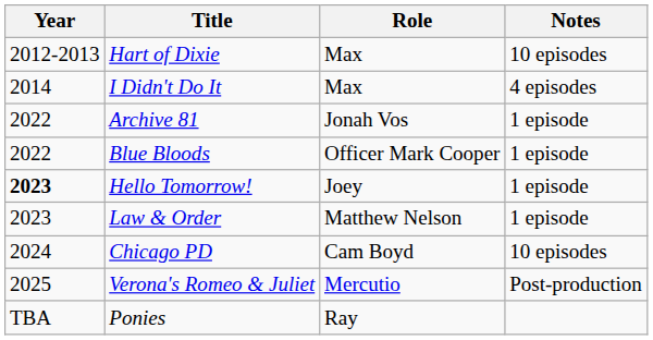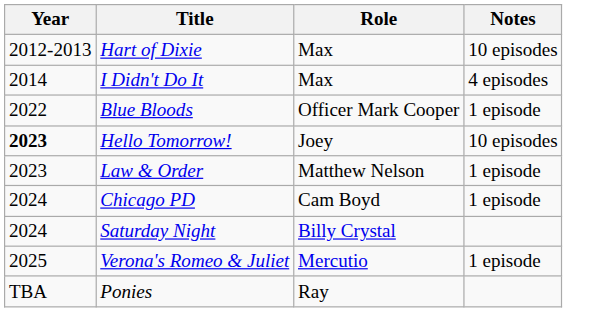 <table class="wikitable sortable">
 <tr>
 <th>Year</th>
 <th>Title</th>
 <th>Role</th>
 <th class="unsortable">Notes</th>
 </tr>
 <tr>
 <td>2012-2013</td>
 <td><em><a href='#'>Hart of Dixie</a></em></td>
 <td>Max</td>
 <td>10 episodes</td>
 </tr>
 <tr>
 <td>2014</td>
 <td><em><a href='#'>I Didn't Do It</a></em></td>
 <td>Max</td>
 <td>4 episodes</td>
 </tr>
 <tr>
 <td>2022</td>
-<td><em><a href='#'>Archive 81</a></em></td>
-<td>Jonah Vos</td>
-<td>1 episode</td>
-</tr>
-<tr>
-<td>2022</td>
 <td><em><a href='#'>Blue Bloods</a></em></td>
 <td>Officer Mark Cooper</td>
 <td>1 episode</td>
 </tr>
 <tr>
 <td><strong>2023</strong></td>
 <td><em><a href='#'>Hello Tomorrow!</a></em></td>
 <td>Joey</td>
-<td>1 episode</td>
+<td>10 episodes</td>
 </tr>
 <tr>
 <td>2023</td>
 <td><em><a href='#'>Law & Order</a></em></td>
 <td>Matthew Nelson</td>
 <td>1 episode</td>
 </tr>
 <tr>
 <td>2024</td>
 <td><em><a href='#'>Chicago PD</a></em></td>
 <td>Cam Boyd</td>
-<td>10 episodes</td>
+<td>1 episode</td>
+</tr>
+<tr>
+<td>2024</td>
+<td><em><a href='#'>Saturday Night</a></em></td>
+<td><a href='#'>Billy Crystal</a></td>
+<td></td>
 </tr>
 <tr>
 <td>2025</td>
 <td><em><a href='#'>Verona's Romeo & Juliet</a></em></td>
 <td><a href='#'>Mercutio</a></td>
-<td>Post-production</td>
+<td>1 episode</td>
 </tr>
 <tr>
 <td>TBA</td>
 <td><em>Ponies</em></td>
 <td>Ray</td>
 <td></td>
 </tr>
 </table>
